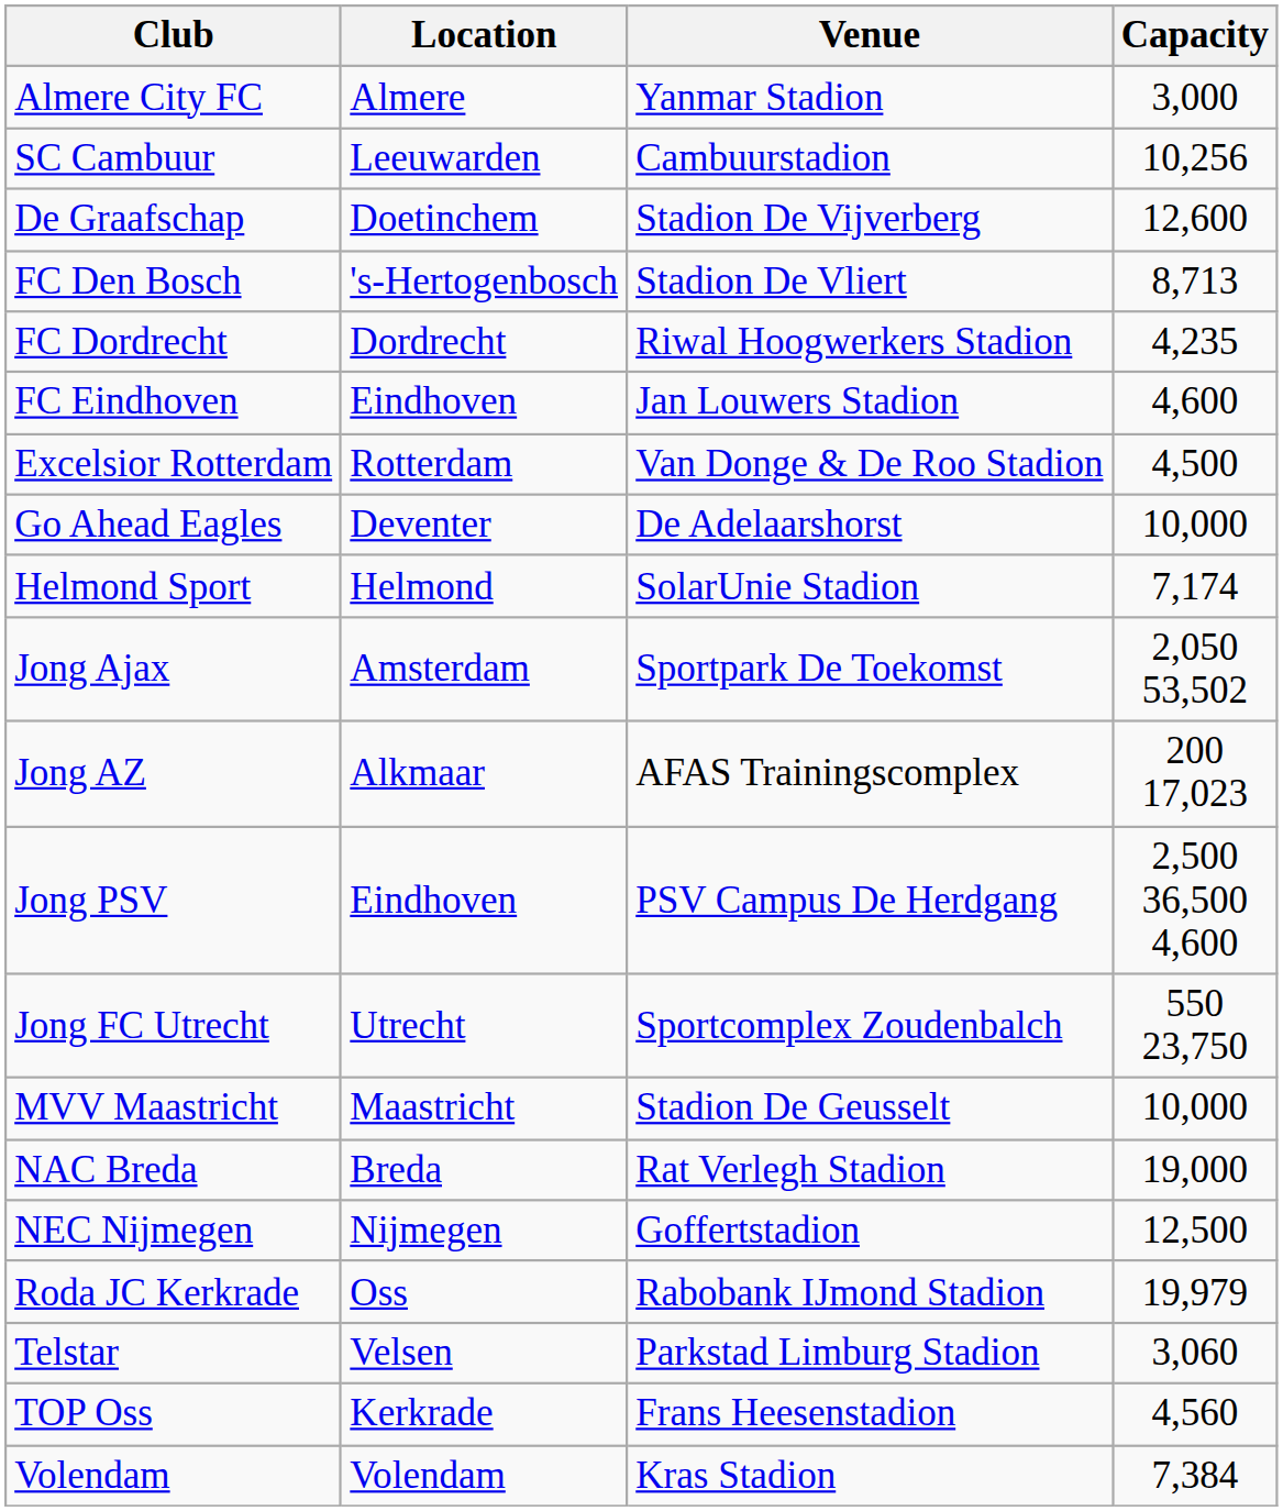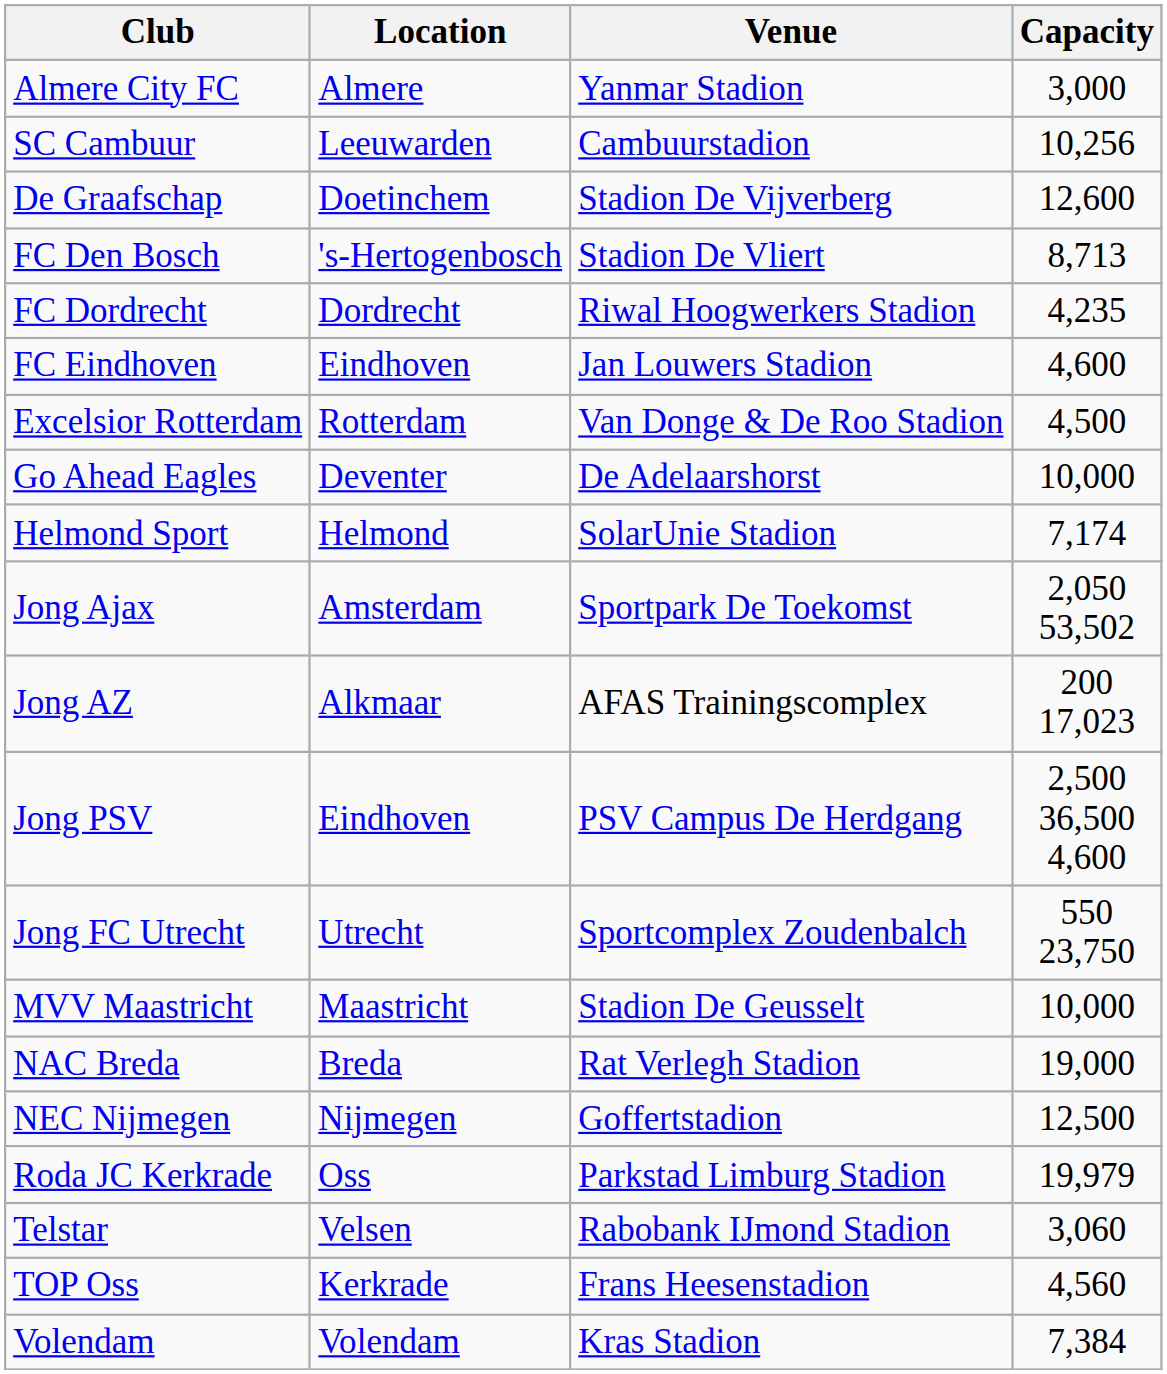 <table class="wikitable sortable">
 <tr>
 <th>Club</th>
 <th>Location</th>
 <th>Venue</th>
 <th>Capacity</th>
 </tr>
 <tr>
 <td><a href='#'>Almere City FC</a></td>
 <td><a href='#'>Almere</a></td>
 <td><a href='#'>Yanmar Stadion</a></td>
 <td style="text-align: center;">3,000</td>
 </tr>
 <tr>
 <td><a href='#'>SC Cambuur</a></td>
 <td><a href='#'>Leeuwarden</a></td>
 <td><a href='#'>Cambuurstadion</a></td>
 <td style="text-align: center;">10,256</td>
 </tr>
 <tr>
 <td><a href='#'>De Graafschap</a></td>
 <td><a href='#'>Doetinchem</a></td>
 <td><a href='#'>Stadion De Vijverberg</a></td>
 <td style="text-align: center;">12,600</td>
 </tr>
 <tr>
 <td><a href='#'>FC Den Bosch</a></td>
 <td><a href='#'>'s-Hertogenbosch</a></td>
 <td><a href='#'>Stadion De Vliert</a></td>
 <td style="text-align: center;">8,713</td>
 </tr>
 <tr>
 <td><a href='#'>FC Dordrecht</a></td>
 <td><a href='#'>Dordrecht</a></td>
 <td><a href='#'>Riwal Hoogwerkers Stadion</a></td>
 <td style="text-align: center;">4,235</td>
 </tr>
 <tr>
 <td><a href='#'>FC Eindhoven</a></td>
 <td><a href='#'>Eindhoven</a></td>
 <td><a href='#'>Jan Louwers Stadion</a></td>
 <td style="text-align: center;">4,600</td>
 </tr>
 <tr>
 <td><a href='#'>Excelsior Rotterdam</a></td>
 <td><a href='#'>Rotterdam</a></td>
 <td><a href='#'>Van Donge & De Roo Stadion</a></td>
 <td style="text-align: center;">4,500</td>
 </tr>
 <tr>
 <td><a href='#'>Go Ahead Eagles</a></td>
 <td><a href='#'>Deventer</a></td>
 <td><a href='#'>De Adelaarshorst</a></td>
 <td style="text-align: center;">10,000</td>
 </tr>
 <tr>
 <td><a href='#'>Helmond Sport</a></td>
 <td><a href='#'>Helmond</a></td>
 <td><a href='#'>SolarUnie Stadion</a></td>
 <td style="text-align: center;">7,174</td>
 </tr>
 <tr>
 <td><a href='#'>Jong Ajax</a></td>
 <td><a href='#'>Amsterdam</a></td>
 <td><a href='#'>Sportpark De Toekomst</a></td>
 <td style="text-align: center;">2,050<br>53,502</td>
 </tr>
 <tr>
 <td><a href='#'>Jong AZ</a></td>
 <td><a href='#'>Alkmaar</a></td>
 <td>AFAS Trainingscomplex</td>
 <td style="text-align: center;">200<br>17,023</td>
 </tr>
 <tr>
 <td><a href='#'>Jong PSV</a></td>
 <td><a href='#'>Eindhoven</a></td>
 <td><a href='#'>PSV Campus De Herdgang</a></td>
 <td style="text-align: center;">2,500<br>36,500<br>4,600</td>
 </tr>
 <tr>
 <td><a href='#'>Jong FC Utrecht</a></td>
 <td><a href='#'>Utrecht</a></td>
 <td><a href='#'>Sportcomplex Zoudenbalch</a></td>
 <td style="text-align: center;">550<br>23,750</td>
 </tr>
 <tr>
 <td><a href='#'>MVV Maastricht</a></td>
 <td><a href='#'>Maastricht</a></td>
 <td><a href='#'>Stadion De Geusselt</a></td>
 <td style="text-align: center;">10,000</td>
 </tr>
 <tr>
 <td><a href='#'>NAC Breda</a></td>
 <td><a href='#'>Breda</a></td>
 <td><a href='#'>Rat Verlegh Stadion</a></td>
 <td style="text-align: center;">19,000</td>
 </tr>
 <tr>
 <td><a href='#'>NEC Nijmegen</a></td>
 <td><a href='#'>Nijmegen</a></td>
 <td><a href='#'>Goffertstadion</a></td>
 <td style="text-align: center;">12,500</td>
 </tr>
 <tr>
 <td><a href='#'>Roda JC Kerkrade</a></td>
 <td><a href='#'>Oss</a></td>
-<td><a href='#'>Rabobank IJmond Stadion</a></td>
+<td><a href='#'>Parkstad Limburg Stadion</a></td>
 <td style="text-align: center;">19,979</td>
 </tr>
 <tr>
 <td><a href='#'>Telstar</a></td>
 <td><a href='#'>Velsen</a></td>
-<td><a href='#'>Parkstad Limburg Stadion</a></td>
+<td><a href='#'>Rabobank IJmond Stadion</a></td>
 <td style="text-align: center;">3,060</td>
 </tr>
 <tr>
 <td><a href='#'>TOP Oss</a></td>
 <td><a href='#'>Kerkrade</a></td>
 <td><a href='#'>Frans Heesenstadion</a></td>
 <td style="text-align: center;">4,560</td>
 </tr>
 <tr>
 <td><a href='#'>Volendam</a></td>
 <td><a href='#'>Volendam</a></td>
 <td><a href='#'>Kras Stadion</a></td>
 <td style="text-align: center;">7,384</td>
 </tr>
 </table>
